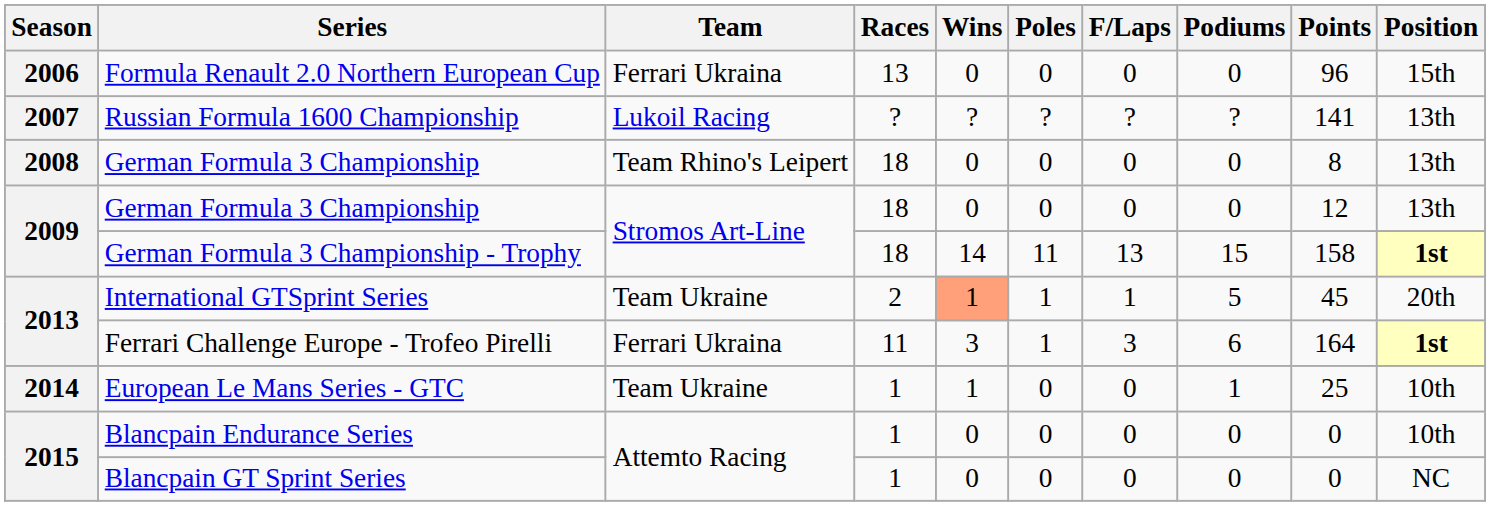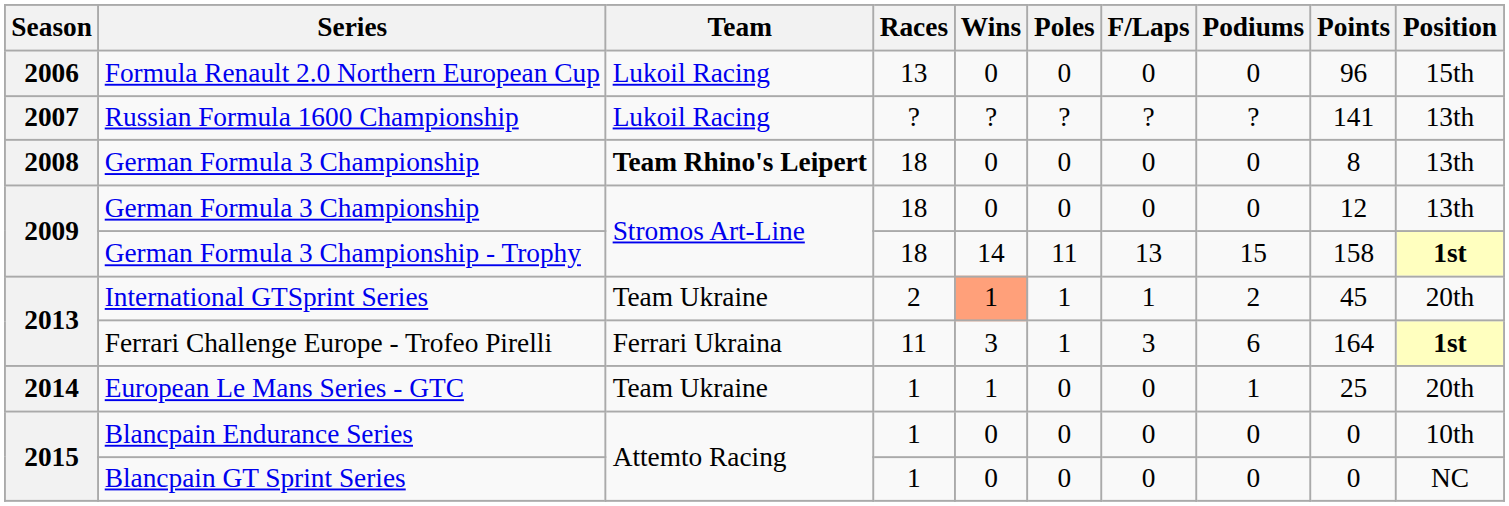 <table class="wikitable" style="font-size: 90%; text-align:center">
 <tr>
 <th>Season</th>
 <th>Series</th>
 <th>Team</th>
 <th>Races</th>
 <th>Wins</th>
 <th>Poles</th>
 <th>F/Laps</th>
 <th>Podiums</th>
 <th>Points</th>
 <th>Position</th>
 </tr>
 <tr>
 <th rowspan=1>2006</th>
 <td align=left><a href='#'>Formula Renault 2.0 Northern European Cup</a></td>
-<td align=left>Ferrari Ukraina</td>
+<td align="left"><a href='#'>Lukoil Racing</a></td>
 <td>13</td>
 <td>0</td>
 <td>0</td>
 <td>0</td>
 <td>0</td>
 <td>96</td>
 <td>15th</td>
 </tr>
 <tr>
 <th rowspan=1>2007</th>
 <td align=left><a href='#'>Russian Formula 1600 Championship</a></td>
 <td align=left><a href='#'>Lukoil Racing</a></td>
 <td>?</td>
 <td>?</td>
 <td>?</td>
 <td>?</td>
 <td>?</td>
 <td>141</td>
 <td>13th</td>
 </tr>
 <tr>
 <th rowspan=1>2008</th>
 <td align=left><a href='#'>German Formula 3 Championship</a></td>
-<td align=left>Team Rhino's Leipert</td>
+<td align=left><strong>Team Rhino's Leipert</strong></td>
 <td>18</td>
 <td>0</td>
 <td>0</td>
 <td>0</td>
 <td>0</td>
 <td>8</td>
 <td>13th</td>
 </tr>
 <tr>
 <th rowspan=2>2009</th>
 <td align=left><a href='#'>German Formula 3 Championship</a></td>
 <td rowspan=2 align=left><a href='#'>Stromos Art-Line</a></td>
 <td>18</td>
 <td>0</td>
 <td>0</td>
 <td>0</td>
 <td>0</td>
 <td>12</td>
 <td>13th</td>
 </tr>
 <tr>
 <td align=left><a href='#'>German Formula 3 Championship - Trophy</a></td>
 <td>18</td>
 <td>14</td>
 <td>11</td>
 <td>13</td>
 <td>15</td>
 <td>158</td>
 <td style="background:#FFFFBF;"><strong>1st</strong></td>
 </tr>
 <tr>
 <th rowspan=2>2013</th>
 <td align=left><a href='#'>International GTSprint Series</a></td>
 <td align=left>Team Ukraine</td>
 <td>2</td>
 <td style="background: lightsalmon;">1</td>
 <td>1</td>
 <td>1</td>
-<td>5</td>
+<td>2</td>
 <td>45</td>
 <td>20th</td>
 </tr>
 <tr>
 <td align=left>Ferrari Challenge Europe - Trofeo Pirelli</td>
 <td align=left>Ferrari Ukraina</td>
 <td>11</td>
 <td>3</td>
 <td>1</td>
 <td>3</td>
 <td>6</td>
 <td>164</td>
 <td style="background:#FFFFBF;"><strong>1st</strong></td>
 </tr>
 <tr>
 <th rowspan=1>2014</th>
 <td align=left><a href='#'>European Le Mans Series - GTC</a></td>
 <td align=left>Team Ukraine</td>
 <td>1</td>
 <td>1</td>
 <td>0</td>
 <td>0</td>
 <td>1</td>
 <td>25</td>
-<td>10th</td>
+<td>20th</td>
 </tr>
 <tr>
 <th rowspan=2>2015</th>
 <td align=left><a href='#'>Blancpain Endurance Series</a></td>
 <td rowspan=2 align=left>Attemto Racing</td>
 <td>1</td>
 <td>0</td>
 <td>0</td>
 <td>0</td>
 <td>0</td>
 <td>0</td>
 <td>10th</td>
 </tr>
 <tr>
 <td align=left><a href='#'>Blancpain GT Sprint Series</a></td>
 <td>1</td>
 <td>0</td>
 <td>0</td>
 <td>0</td>
 <td>0</td>
 <td>0</td>
 <td>NC</td>
 </tr>
 </table>
